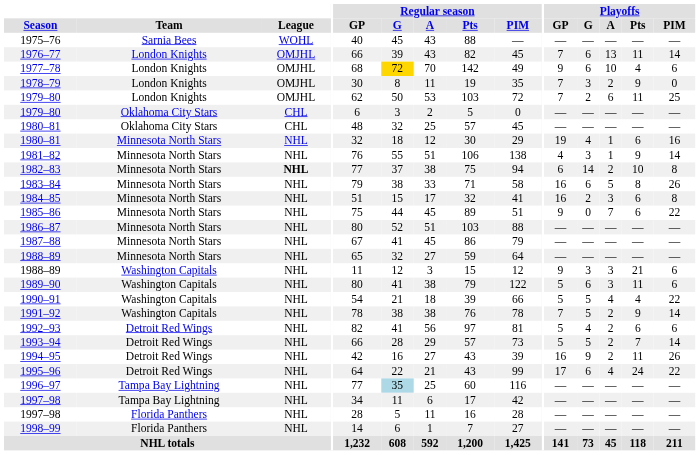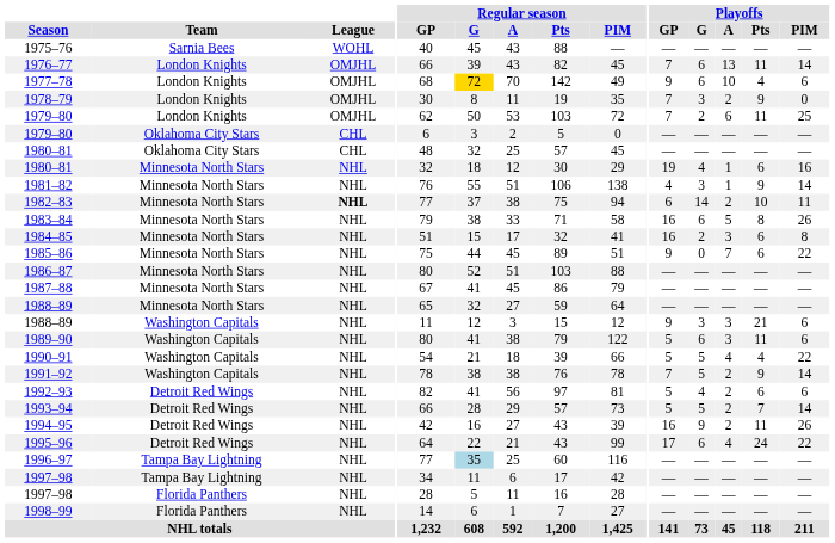 <table border="0" cellpadding="1" cellspacing="0" style="text-align:center; width:60em">
 <tr bgcolor="#e0e0e0">
 <th colspan="3" bgcolor="#ffffff"></th>
 <th rowspan="100" bgcolor="#ffffff"></th>
 <th colspan="5"><a href='#'>Regular season</a></th>
 <th rowspan="100" bgcolor="#ffffff"></th>
 <th colspan="5"><a href='#'>Playoffs</a></th>
 </tr>
 <tr bgcolor="#e0e0e0">
 <th><a href='#'>Season</a></th>
 <th>Team</th>
 <th>League</th>
 <th>GP</th>
 <th><a href='#'>G</a></th>
 <th><a href='#'>A</a></th>
 <th><a href='#'>Pts</a></th>
 <th><a href='#'>PIM</a></th>
 <th>GP</th>
 <th>G</th>
 <th>A</th>
 <th>Pts</th>
 <th>PIM</th>
 </tr>
 <tr>
 <td>1975–76</td>
 <td><a href='#'>Sarnia Bees</a></td>
 <td><a href='#'>WOHL</a></td>
 <td>40</td>
 <td>45</td>
 <td>43</td>
 <td>88</td>
 <td>—</td>
 <td>—</td>
 <td>—</td>
 <td>—</td>
 <td>—</td>
 <td>—</td>
 </tr>
 <tr bgcolor="#f0f0f0">
 <td><a href='#'>1976–77</a></td>
 <td><a href='#'>London Knights</a></td>
 <td><a href='#'>OMJHL</a></td>
 <td>66</td>
 <td>39</td>
 <td>43</td>
 <td>82</td>
 <td>45</td>
 <td>7</td>
 <td>6</td>
 <td>13</td>
 <td>11</td>
 <td>14</td>
 </tr>
 <tr>
 <td><a href='#'>1977–78</a></td>
 <td>London Knights</td>
 <td>OMJHL</td>
 <td>68</td>
 <td style="background: gold;">72</td>
 <td>70</td>
 <td>142</td>
 <td>49</td>
 <td>9</td>
 <td>6</td>
 <td>10</td>
 <td>4</td>
 <td>6</td>
 </tr>
 <tr bgcolor="#f0f0f0">
 <td><a href='#'>1978–79</a></td>
 <td>London Knights</td>
 <td>OMJHL</td>
 <td>30</td>
 <td>8</td>
 <td>11</td>
 <td>19</td>
 <td>35</td>
 <td>7</td>
 <td>3</td>
 <td>2</td>
 <td>9</td>
 <td>0</td>
 </tr>
 <tr>
 <td><a href='#'>1979–80</a></td>
 <td>London Knights</td>
 <td>OMJHL</td>
 <td>62</td>
 <td>50</td>
 <td>53</td>
 <td>103</td>
 <td>72</td>
 <td>7</td>
 <td>2</td>
 <td>6</td>
 <td>11</td>
 <td>25</td>
 </tr>
 <tr bgcolor="#f0f0f0">
 <td><a href='#'>1979–80</a></td>
 <td><a href='#'>Oklahoma City Stars</a></td>
 <td><a href='#'>CHL</a></td>
 <td>6</td>
 <td>3</td>
 <td>2</td>
 <td>5</td>
 <td>0</td>
 <td>—</td>
 <td>—</td>
 <td>—</td>
 <td>—</td>
 <td>—</td>
 </tr>
 <tr>
 <td><a href='#'>1980–81</a></td>
 <td>Oklahoma City Stars</td>
 <td>CHL</td>
 <td>48</td>
 <td>32</td>
 <td>25</td>
 <td>57</td>
 <td>45</td>
 <td>—</td>
 <td>—</td>
 <td>—</td>
 <td>—</td>
 <td>—</td>
 </tr>
 <tr bgcolor="#f0f0f0">
 <td><a href='#'>1980–81</a></td>
 <td><a href='#'>Minnesota North Stars</a></td>
 <td><a href='#'>NHL</a></td>
 <td>32</td>
 <td>18</td>
 <td>12</td>
 <td>30</td>
 <td>29</td>
 <td>19</td>
 <td>4</td>
 <td>1</td>
 <td>6</td>
 <td>16</td>
 </tr>
 <tr>
 <td><a href='#'>1981–82</a></td>
 <td>Minnesota North Stars</td>
 <td>NHL</td>
 <td>76</td>
 <td>55</td>
 <td>51</td>
 <td>106</td>
 <td>138</td>
 <td>4</td>
 <td>3</td>
 <td>1</td>
 <td>9</td>
 <td>14</td>
 </tr>
 <tr bgcolor="#f0f0f0">
 <td><a href='#'>1982–83</a></td>
 <td>Minnesota North Stars</td>
 <td><strong>NHL</strong></td>
 <td>77</td>
 <td>37</td>
 <td>38</td>
 <td>75</td>
 <td>94</td>
 <td>6</td>
 <td>14</td>
 <td>2</td>
 <td>10</td>
-<td>8</td>
+<td>11</td>
 </tr>
 <tr>
 <td><a href='#'>1983–84</a></td>
 <td>Minnesota North Stars</td>
 <td>NHL</td>
 <td>79</td>
 <td>38</td>
 <td>33</td>
 <td>71</td>
 <td>58</td>
 <td>16</td>
 <td>6</td>
 <td>5</td>
 <td>8</td>
 <td>26</td>
 </tr>
 <tr bgcolor="#f0f0f0">
 <td><a href='#'>1984–85</a></td>
 <td>Minnesota North Stars</td>
 <td>NHL</td>
 <td>51</td>
 <td>15</td>
 <td>17</td>
 <td>32</td>
 <td>41</td>
 <td>16</td>
 <td>2</td>
 <td>3</td>
 <td>6</td>
 <td>8</td>
 </tr>
 <tr>
 <td><a href='#'>1985–86</a></td>
 <td>Minnesota North Stars</td>
 <td>NHL</td>
 <td>75</td>
 <td>44</td>
 <td>45</td>
 <td>89</td>
 <td>51</td>
 <td>9</td>
 <td>0</td>
 <td>7</td>
 <td>6</td>
 <td>22</td>
 </tr>
 <tr bgcolor="#f0f0f0">
 <td><a href='#'>1986–87</a></td>
 <td>Minnesota North Stars</td>
 <td>NHL</td>
 <td>80</td>
 <td>52</td>
 <td>51</td>
 <td>103</td>
 <td>88</td>
 <td>—</td>
 <td>—</td>
 <td>—</td>
 <td>—</td>
 <td>—</td>
 </tr>
 <tr>
 <td><a href='#'>1987–88</a></td>
 <td>Minnesota North Stars</td>
 <td>NHL</td>
 <td>67</td>
 <td>41</td>
 <td>45</td>
 <td>86</td>
 <td>79</td>
 <td>—</td>
 <td>—</td>
 <td>—</td>
 <td>—</td>
 <td>—</td>
 </tr>
 <tr bgcolor="#f0f0f0">
 <td><a href='#'>1988–89</a></td>
 <td>Minnesota North Stars</td>
 <td>NHL</td>
 <td>65</td>
 <td>32</td>
 <td>27</td>
 <td>59</td>
 <td>64</td>
 <td>—</td>
 <td>—</td>
 <td>—</td>
 <td>—</td>
 <td>—</td>
 </tr>
 <tr>
 <td>1988–89</td>
 <td><a href='#'>Washington Capitals</a></td>
 <td>NHL</td>
 <td>11</td>
 <td>12</td>
 <td>3</td>
 <td>15</td>
 <td>12</td>
 <td>9</td>
 <td>3</td>
 <td>3</td>
 <td>21</td>
 <td>6</td>
 </tr>
 <tr bgcolor="#f0f0f0">
 <td><a href='#'>1989–90</a></td>
 <td>Washington Capitals</td>
 <td>NHL</td>
 <td>80</td>
 <td>41</td>
 <td>38</td>
 <td>79</td>
 <td>122</td>
 <td>5</td>
 <td>6</td>
 <td>3</td>
 <td>11</td>
 <td>6</td>
 </tr>
 <tr>
 <td><a href='#'>1990–91</a></td>
 <td>Washington Capitals</td>
 <td>NHL</td>
 <td>54</td>
 <td>21</td>
 <td>18</td>
 <td>39</td>
 <td>66</td>
 <td>5</td>
 <td>5</td>
 <td>4</td>
 <td>4</td>
 <td>22</td>
 </tr>
 <tr bgcolor="#f0f0f0">
 <td><a href='#'>1991–92</a></td>
 <td>Washington Capitals</td>
 <td>NHL</td>
 <td>78</td>
 <td>38</td>
 <td>38</td>
 <td>76</td>
 <td>78</td>
 <td>7</td>
 <td>5</td>
 <td>2</td>
 <td>9</td>
 <td>14</td>
 </tr>
 <tr>
 <td><a href='#'>1992–93</a></td>
 <td><a href='#'>Detroit Red Wings</a></td>
 <td>NHL</td>
 <td>82</td>
 <td>41</td>
 <td>56</td>
 <td>97</td>
 <td>81</td>
 <td>5</td>
 <td>4</td>
 <td>2</td>
 <td>6</td>
 <td>6</td>
 </tr>
 <tr bgcolor="#f0f0f0">
 <td><a href='#'>1993–94</a></td>
 <td>Detroit Red Wings</td>
 <td>NHL</td>
 <td>66</td>
 <td>28</td>
 <td>29</td>
 <td>57</td>
 <td>73</td>
 <td>5</td>
 <td>5</td>
 <td>2</td>
 <td>7</td>
 <td>14</td>
 </tr>
 <tr>
 <td><a href='#'>1994–95</a></td>
 <td>Detroit Red Wings</td>
 <td>NHL</td>
 <td>42</td>
 <td>16</td>
 <td>27</td>
 <td>43</td>
 <td>39</td>
 <td>16</td>
 <td>9</td>
 <td>2</td>
 <td>11</td>
 <td>26</td>
 </tr>
 <tr bgcolor="#f0f0f0">
 <td><a href='#'>1995–96</a></td>
 <td>Detroit Red Wings</td>
 <td>NHL</td>
 <td>64</td>
 <td>22</td>
 <td>21</td>
 <td>43</td>
 <td>99</td>
 <td>17</td>
 <td>6</td>
 <td>4</td>
 <td>24</td>
 <td>22</td>
 </tr>
 <tr>
 <td><a href='#'>1996–97</a></td>
 <td><a href='#'>Tampa Bay Lightning</a></td>
 <td>NHL</td>
 <td>77</td>
 <td style="background: lightblue;">35</td>
 <td>25</td>
 <td>60</td>
 <td>116</td>
 <td>—</td>
 <td>—</td>
 <td>—</td>
 <td>—</td>
 <td>—</td>
 </tr>
 <tr bgcolor="#f0f0f0">
 <td><a href='#'>1997–98</a></td>
 <td>Tampa Bay Lightning</td>
 <td>NHL</td>
 <td>34</td>
 <td>11</td>
 <td>6</td>
 <td>17</td>
 <td>42</td>
 <td>—</td>
 <td>—</td>
 <td>—</td>
 <td>—</td>
 <td>—</td>
 </tr>
 <tr>
 <td>1997–98</td>
 <td><a href='#'>Florida Panthers</a></td>
 <td>NHL</td>
 <td>28</td>
 <td>5</td>
 <td>11</td>
 <td>16</td>
 <td>28</td>
 <td>—</td>
 <td>—</td>
 <td>—</td>
 <td>—</td>
 <td>—</td>
 </tr>
 <tr bgcolor="#f0f0f0">
 <td><a href='#'>1998–99</a></td>
 <td>Florida Panthers</td>
 <td>NHL</td>
 <td>14</td>
 <td>6</td>
 <td>1</td>
 <td>7</td>
 <td>27</td>
 <td>—</td>
 <td>—</td>
 <td>—</td>
 <td>—</td>
 <td>—</td>
 </tr>
 <tr bgcolor="#e0e0e0">
 <th colspan="3">NHL totals</th>
 <th>1,232</th>
 <th>608</th>
 <th>592</th>
 <th>1,200</th>
 <th>1,425</th>
 <th>141</th>
 <th>73</th>
 <th>45</th>
 <th>118</th>
 <th>211</th>
 </tr>
 </table>
